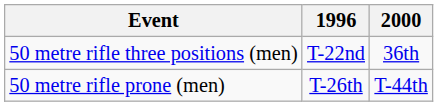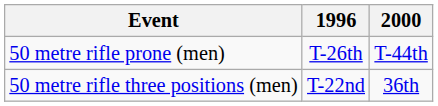 <table class="wikitable" style="text-align: center">
 <tr>
 <th>Event</th>
 <th>1996</th>
 <th>2000</th>
 </tr>
 <tr>
+<td align=left><a href='#'>50 metre rifle prone</a> (men)</td>
+<td><a href='#'>T-26th</a></td>
+<td><a href='#'>T-44th</a></td>
+</tr>
+<tr>
 <td align=left><a href='#'>50 metre rifle three positions</a> (men)</td>
 <td><a href='#'>T-22nd</a></td>
 <td><a href='#'>36th</a></td>
 </tr>
-<tr>
-<td align=left><a href='#'>50 metre rifle prone</a> (men)</td>
-<td><a href='#'>T-26th</a></td>
-<td><a href='#'>T-44th</a></td>
-</tr>
 </table>
